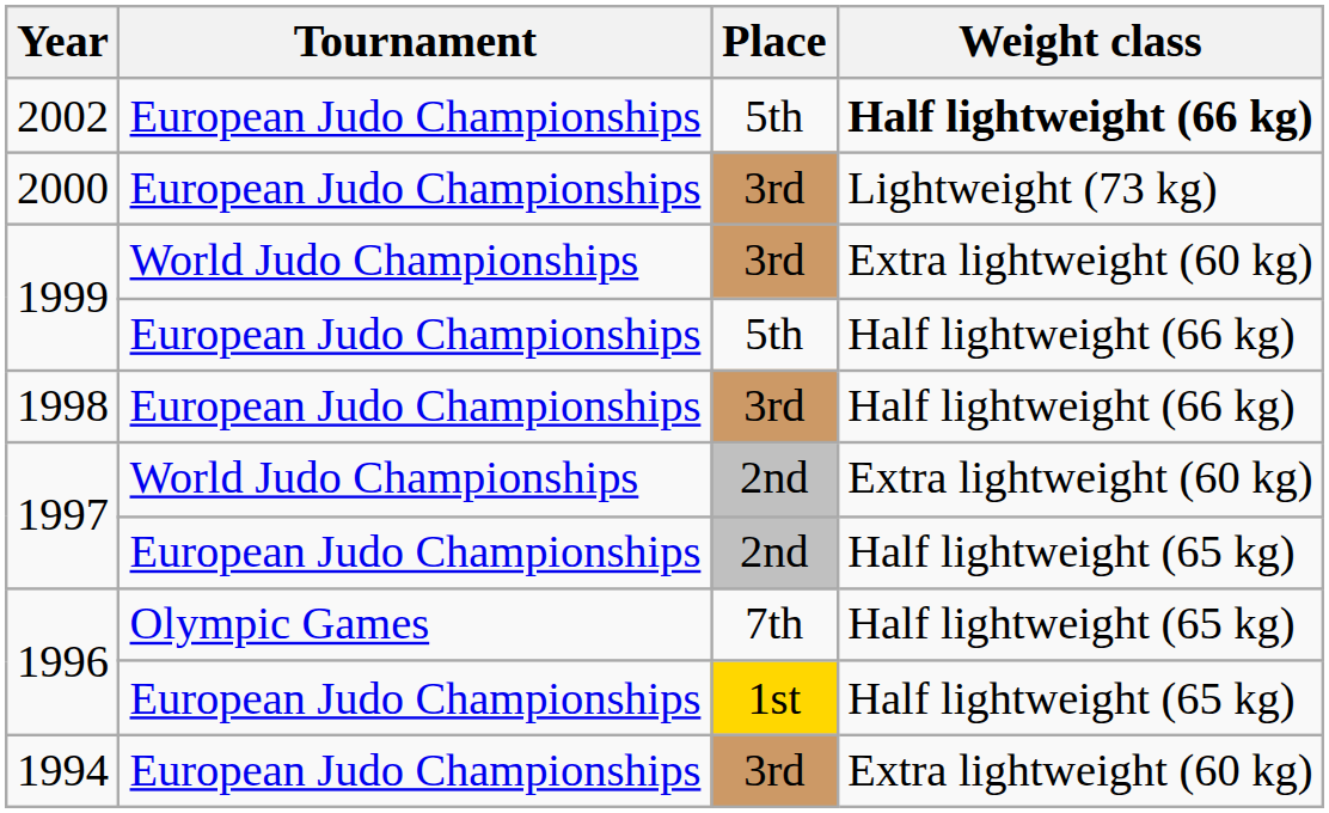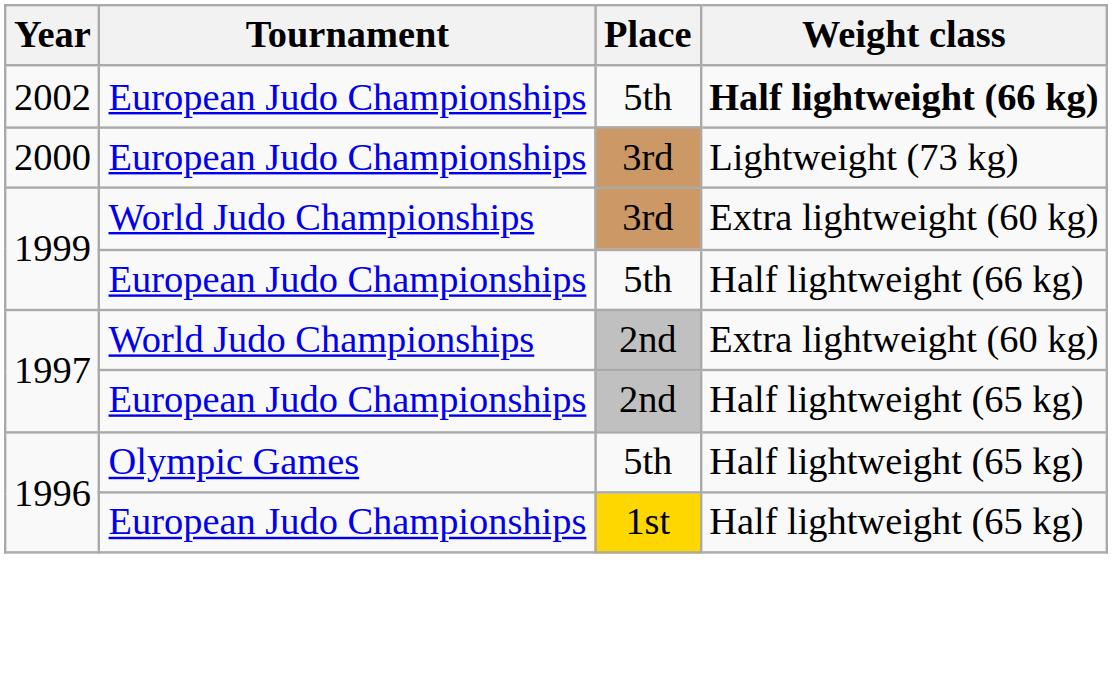 <table class=wikitable>
 <tr>
 <th>Year</th>
 <th>Tournament</th>
 <th>Place</th>
 <th>Weight class</th>
 </tr>
 <tr>
 <td>2002</td>
 <td><a href='#'>European Judo Championships</a></td>
 <td align="center">5th</td>
 <td><strong>Half lightweight (66 kg)</strong></td>
 </tr>
 <tr>
 <td>2000</td>
 <td><a href='#'>European Judo Championships</a></td>
 <td bgcolor="cc9966" align="center">3rd</td>
 <td>Lightweight (73 kg)</td>
 </tr>
 <tr>
 <td rowspan=2>1999</td>
 <td><a href='#'>World Judo Championships</a></td>
 <td bgcolor="cc9966" align="center">3rd</td>
 <td>Extra lightweight (60 kg)</td>
 </tr>
 <tr>
 <td><a href='#'>European Judo Championships</a></td>
 <td align="center">5th</td>
 <td>Half lightweight (66 kg)</td>
 </tr>
 <tr>
-<td>1998</td>
-<td><a href='#'>European Judo Championships</a></td>
-<td bgcolor="cc9966" align="center">3rd</td>
-<td>Half lightweight (66 kg)</td>
-</tr>
-<tr>
 <td rowspan=2>1997</td>
 <td><a href='#'>World Judo Championships</a></td>
 <td bgcolor="silver" align="center">2nd</td>
 <td>Extra lightweight (60 kg)</td>
 </tr>
 <tr>
 <td><a href='#'>European Judo Championships</a></td>
 <td bgcolor="silver" align="center">2nd</td>
 <td>Half lightweight (65 kg)</td>
 </tr>
 <tr>
 <td rowspan=2>1996</td>
 <td><a href='#'>Olympic Games</a></td>
-<td align="center">7th</td>
+<td align="center">5th</td>
 <td>Half lightweight (65 kg)</td>
 </tr>
 <tr>
 <td><a href='#'>European Judo Championships</a></td>
 <td bgcolor="gold" align="center">1st</td>
 <td>Half lightweight (65 kg)</td>
 </tr>
-<tr>
-<td>1994</td>
-<td><a href='#'>European Judo Championships</a></td>
-<td bgcolor="cc9966" align="center">3rd</td>
-<td>Extra lightweight (60 kg)</td>
-</tr>
 </table>
